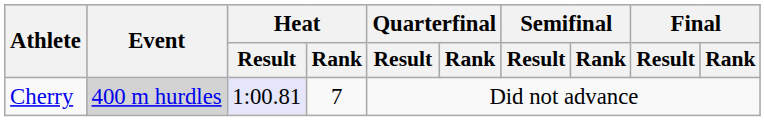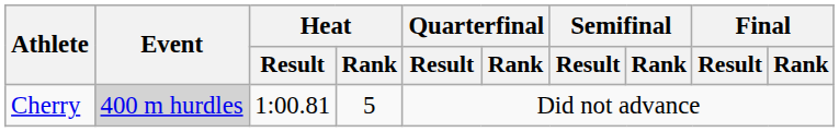 <table class="wikitable" style="font-size:90%">
 <tr>
 <th rowspan="2">Athlete</th>
 <th rowspan="2">Event</th>
 <th colspan="2">Heat</th>
 <th colspan="2">Quarterfinal</th>
 <th colspan="2">Semifinal</th>
 <th colspan="2">Final</th>
 </tr>
 <tr style="font-size:95%">
 <th>Result</th>
 <th>Rank</th>
 <th>Result</th>
 <th>Rank</th>
 <th>Result</th>
 <th>Rank</th>
 <th>Result</th>
 <th>Rank</th>
 </tr>
 <tr align=center>
 <td align=left><a href='#'>Cherry</a></td>
 <td align=left style="background: lightgrey;"><a href='#'>400 m hurdles</a></td>
-<td style="background: lavender;">1:00.81</td>
-<td>7</td>
+<td>1:00.81</td>
+<td>5</td>
 <td align=center colspan="6">Did not advance</td>
 </tr>
 </table>
